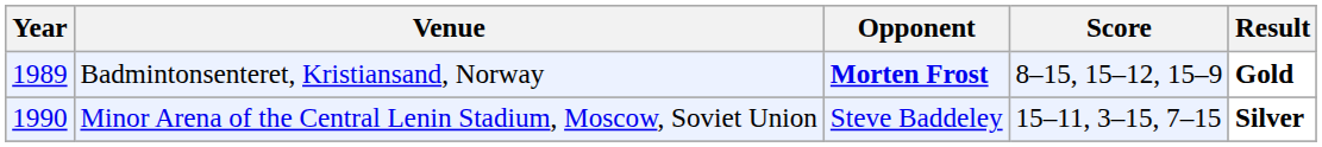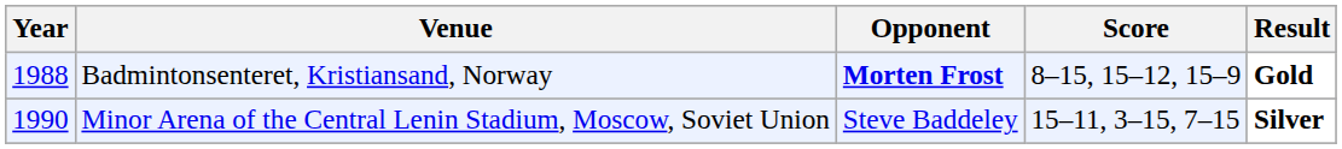 <table class="sortable wikitable" style="font-size: 90%;">
 <tr>
 <th>Year</th>
 <th>Venue</th>
 <th>Opponent</th>
 <th>Score</th>
 <th>Result</th>
 </tr>
 <tr style="background:#ECF2FF">
-<td align="center"><a href='#'>1989</a></td>
+<td align="center"><a href='#'>1988</a></td>
 <td align="left">Badmintonsenteret, <a href='#'>Kristiansand</a>, Norway</td>
 <td align="left"><strong> <a href='#'>Morten Frost</a></strong></td>
 <td align="left">8–15, 15–12, 15–9</td>
 <td style="text-align:left; background:white"> <strong>Gold</strong></td>
 </tr>
 <tr style="background:#ECF2FF">
 <td align="center"><a href='#'>1990</a></td>
 <td align="left"><a href='#'>Minor Arena of the Central Lenin Stadium</a>, <a href='#'>Moscow</a>, Soviet Union</td>
 <td align="left"> <a href='#'>Steve Baddeley</a></td>
 <td align="left">15–11, 3–15, 7–15</td>
 <td style="text-align:left; background:white"> <strong>Silver</strong></td>
 </tr>
 </table>
